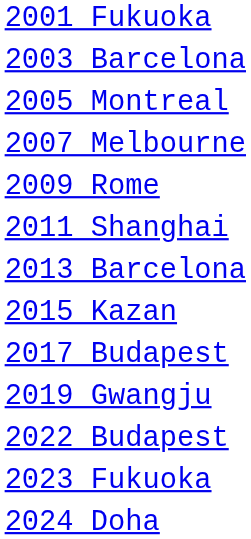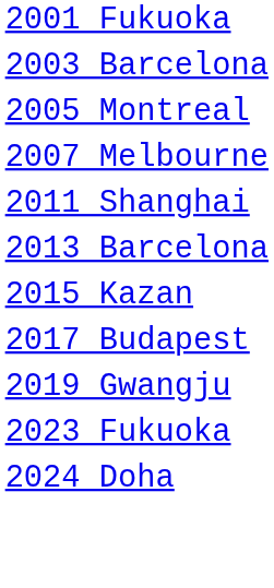 <table>
 <tr>
 <td><a href='#'>2001 Fukuoka</a></td>
 <td></td>
 <td></td>
 <td></td>
 </tr>
 <tr>
 <td><a href='#'>2003 Barcelona</a></td>
 <td></td>
 <td></td>
 <td></td>
 </tr>
 <tr>
 <td><a href='#'>2005 Montreal</a></td>
 <td></td>
 <td></td>
 <td></td>
 </tr>
 <tr>
 <td><a href='#'>2007 Melbourne</a></td>
-<td></td>
-<td></td>
-<td></td>
-</tr>
-<tr>
-<td><a href='#'>2009 Rome</a></td>
 <td></td>
 <td></td>
 <td></td>
 </tr>
 <tr>
 <td><a href='#'>2011 Shanghai</a></td>
 <td></td>
 <td></td>
 <td></td>
 </tr>
 <tr>
 <td><a href='#'>2013 Barcelona</a></td>
 <td></td>
 <td></td>
 <td></td>
 </tr>
 <tr>
 <td><a href='#'>2015 Kazan</a></td>
 <td></td>
 <td></td>
 <td></td>
 </tr>
 <tr>
 <td><a href='#'>2017 Budapest</a></td>
 <td></td>
 <td></td>
 <td></td>
 </tr>
 <tr>
 <td><a href='#'>2019 Gwangju</a></td>
 <td></td>
 <td></td>
 <td></td>
 </tr>
 <tr>
-<td><a href='#'>2022 Budapest</a></td>
-<td></td>
-<td></td>
-<td></td>
-</tr>
-<tr>
 <td><a href='#'>2023 Fukuoka</a></td>
 <td></td>
 <td></td>
 <td></td>
 </tr>
 <tr>
 <td><a href='#'>2024 Doha</a></td>
 <td></td>
 <td></td>
 <td></td>
 </tr>
 </table>
